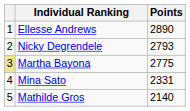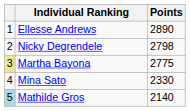 <table class="wikitable col3right">
 <tr>
 <th></th>
 <th style="width:190px; white-space:nowrap;">Individual Ranking</th>
 <th style="width:20px;">Points</th>
 </tr>
 <tr>
 <td>1</td>
 <td> <a href='#'>Ellesse Andrews</a></td>
 <td>2890</td>
 </tr>
 <tr>
 <td>2</td>
 <td> <a href='#'>Nicky Degrendele</a></td>
-<td>2793</td>
+<td>2798</td>
 </tr>
 <tr>
 <td style="background: khaki;">3</td>
 <td> <a href='#'>Martha Bayona</a></td>
 <td>2775</td>
 </tr>
 <tr>
 <td>4</td>
 <td> <a href='#'>Mina Sato</a></td>
-<td>2331</td>
+<td>2330</td>
 </tr>
 <tr>
-<td>5</td>
+<td style="background: lightblue;">5</td>
 <td> <a href='#'>Mathilde Gros</a></td>
 <td>2140</td>
 </tr>
 </table>
